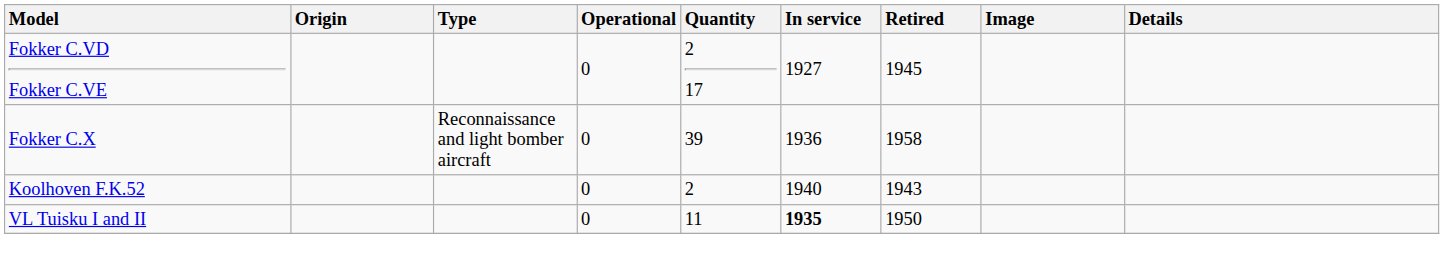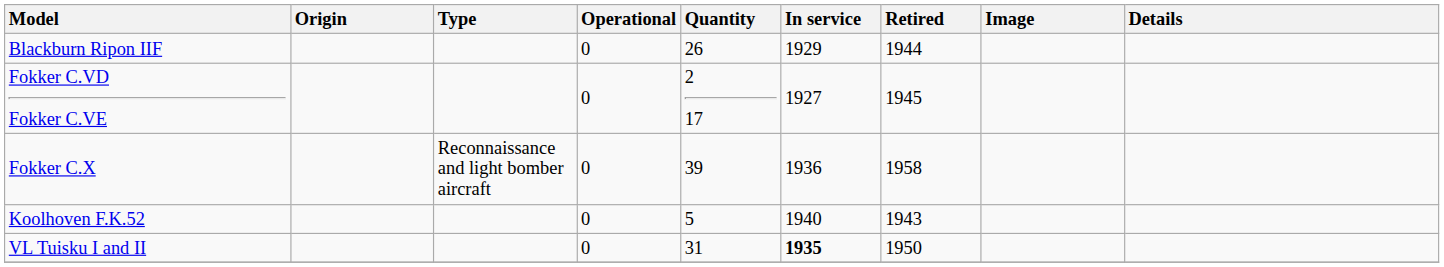 <table class="wikitable sortable">
 <tr>
 <th style="text-align: left; width:20%;">Model</th>
 <th style="text-align: left; width:10%;">Origin</th>
 <th style="text-align: left; width:10%;">Type</th>
 <th style="text-align: left; width:7%;">Operational</th>
 <th style="text-align: left; width:7%;">Quantity</th>
 <th style="text-align: left; width:7%;">In service</th>
 <th style="text-align: left; width:7%;">Retired</th>
 <th style="text-align: left; width:10%;">Image</th>
 <th style="text-align: left; width:35%;">Details</th>
+</tr>
+<tr>
+<td><a href='#'>Blackburn Ripon IIF</a></td>
+<td></td>
+<td></td>
+<td>0</td>
+<td>26</td>
+<td>1929</td>
+<td>1944</td>
+<td></td>
+<td></td>
 </tr>
 <tr>
 <td><a href='#'>Fokker C.VD</a><hr><a href='#'>Fokker C.VE</a></td>
 <td></td>
 <td></td>
 <td>0</td>
 <td>2<hr>17</td>
 <td>1927</td>
 <td>1945</td>
 <td></td>
 <td></td>
 </tr>
 <tr>
 <td><a href='#'>Fokker C.X</a></td>
 <td></td>
 <td>Reconnaissance and light bomber aircraft</td>
 <td>0</td>
 <td>39</td>
 <td>1936</td>
 <td>1958</td>
 <td></td>
 <td></td>
 </tr>
 <tr>
 <td><a href='#'>Koolhoven F.K.52</a></td>
 <td></td>
 <td></td>
 <td>0</td>
-<td>2</td>
+<td>5</td>
 <td>1940</td>
 <td>1943</td>
 <td></td>
 <td></td>
 </tr>
 <tr>
 <td><a href='#'>VL Tuisku I and II</a></td>
 <td></td>
 <td></td>
 <td>0</td>
-<td>11</td>
+<td>31</td>
 <td><strong>1935</strong></td>
 <td>1950</td>
 <td></td>
 <td></td>
 </tr>
 <tr>
 </tr>
 </table>
